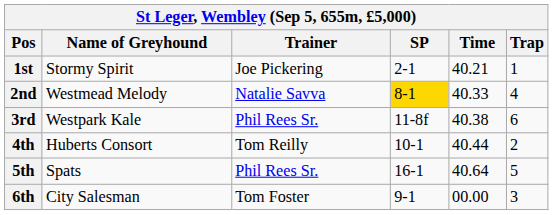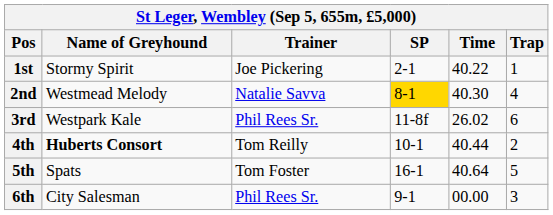 <table class="wikitable">
 <tr>
 <th colspan="6"><a href='#'>St Leger</a>, <a href='#'>Wembley</a> (Sep 5, 655m, £5,000)</th>
 </tr>
 <tr>
 <th width=30>Pos</th>
 <th width=180>Name of Greyhound</th>
 <th width=150>Trainer</th>
 <th width=50>SP</th>
 <th width=50>Time</th>
 <th width=30>Trap</th>
 </tr>
 <tr>
 <th>1st</th>
 <td>Stormy Spirit</td>
 <td>Joe Pickering</td>
 <td>2-1</td>
-<td>40.21</td>
+<td>40.22</td>
 <td>1</td>
 </tr>
 <tr>
 <th>2nd</th>
 <td>Westmead Melody</td>
 <td><a href='#'>Natalie Savva</a></td>
 <td style="background: gold;">8-1</td>
-<td>40.33</td>
+<td>40.30</td>
 <td>4</td>
 </tr>
 <tr>
 <th>3rd</th>
 <td>Westpark Kale</td>
 <td><a href='#'>Phil Rees Sr.</a></td>
 <td>11-8f</td>
-<td>40.38</td>
+<td>26.02</td>
 <td>6</td>
 </tr>
 <tr>
 <th>4th</th>
-<td>Huberts Consort</td>
+<td><strong>Huberts Consort</strong></td>
 <td>Tom Reilly</td>
 <td>10-1</td>
 <td>40.44</td>
 <td>2</td>
 </tr>
 <tr>
 <th>5th</th>
 <td>Spats</td>
-<td><a href='#'>Phil Rees Sr.</a></td>
+<td>Tom Foster</td>
 <td>16-1</td>
 <td>40.64</td>
 <td>5</td>
 </tr>
 <tr>
 <th>6th</th>
 <td>City Salesman</td>
-<td>Tom Foster</td>
+<td><a href='#'>Phil Rees Sr.</a></td>
 <td>9-1</td>
 <td>00.00</td>
 <td>3</td>
 </tr>
 </table>
